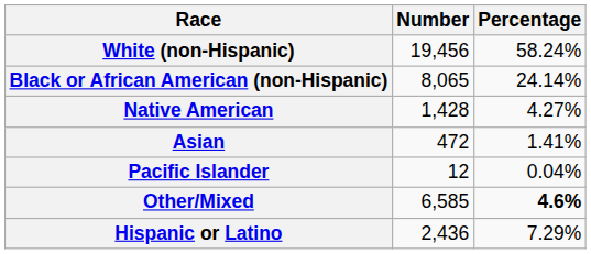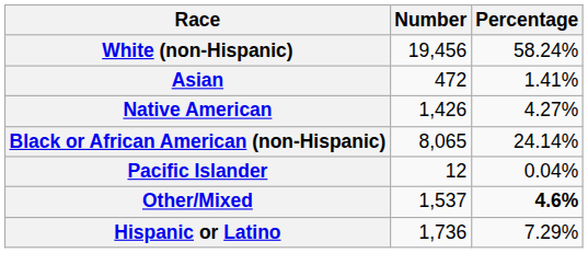 <table class="wikitable" style="text-align:right">
 <tr>
 <th scope="col">Race</th>
 <th scope="col">Number</th>
 <th scope="col">Percentage</th>
 </tr>
 <tr>
 <th scope="row"><a href='#'>White</a> (non-Hispanic)</th>
 <td>19,456</td>
 <td>58.24%</td>
 </tr>
 <tr>
+<th scope="row"><a href='#'>Asian</a></th>
+<td>472</td>
+<td>1.41%</td>
+</tr>
+<tr>
+<th scope="row"><a href='#'>Native American</a></th>
+<td>1,426</td>
+<td>4.27%</td>
+</tr>
+<tr>
 <th scope="row"><a href='#'>Black or African American</a> (non-Hispanic)</th>
 <td>8,065</td>
 <td>24.14%</td>
-</tr>
-<tr>
-<th scope="row"><a href='#'>Native American</a></th>
-<td>1,428</td>
-<td>4.27%</td>
-</tr>
-<tr>
-<th scope="row"><a href='#'>Asian</a></th>
-<td>472</td>
-<td>1.41%</td>
 </tr>
 <tr>
 <th scope="row"><a href='#'>Pacific Islander</a></th>
 <td>12</td>
 <td>0.04%</td>
 </tr>
 <tr>
 <th scope="row"><a href='#'>Other/Mixed</a></th>
-<td>6,585</td>
+<td>1,537</td>
 <td><strong>4.6%</strong></td>
 </tr>
 <tr>
 <th scope="row"><a href='#'>Hispanic</a> or <a href='#'>Latino</a></th>
-<td>2,436</td>
+<td>1,736</td>
 <td>7.29%</td>
 </tr>
 </table>
